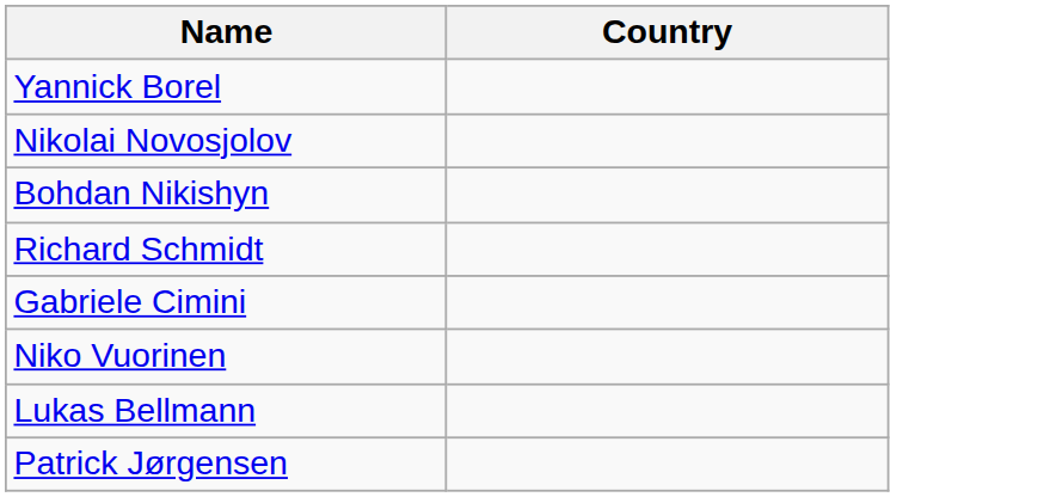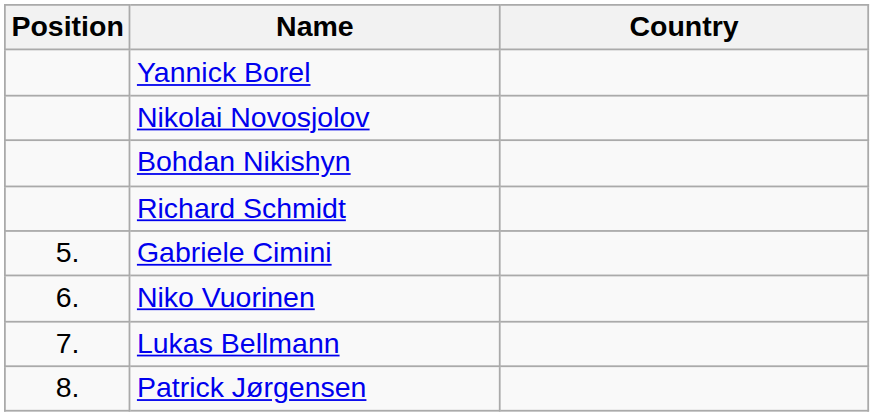 <table class="wikitable">
 <tr>
+<th width="20">Position</th>
 <th width="200">Name</th>
 <th width="200">Country</th>
 </tr>
 <tr>
+<td align="center"></td>
 <td><a href='#'>Yannick Borel</a></td>
 <td></td>
 </tr>
 <tr>
+<td align="center"></td>
 <td><a href='#'>Nikolai Novosjolov</a></td>
 <td></td>
 </tr>
 <tr>
+<td align="center"></td>
 <td><a href='#'>Bohdan Nikishyn</a></td>
 <td></td>
 </tr>
 <tr>
+<td align="center"></td>
 <td><a href='#'>Richard Schmidt</a></td>
 <td></td>
 </tr>
 <tr>
+<td align="center">5.</td>
 <td><a href='#'>Gabriele Cimini</a></td>
 <td></td>
 </tr>
 <tr>
+<td align="center">6.</td>
 <td><a href='#'>Niko Vuorinen</a></td>
 <td></td>
 </tr>
 <tr>
+<td align="center">7.</td>
 <td><a href='#'>Lukas Bellmann</a></td>
 <td></td>
 </tr>
 <tr>
+<td align="center">8.</td>
 <td><a href='#'>Patrick Jørgensen</a></td>
 <td></td>
 </tr>
 </table>
